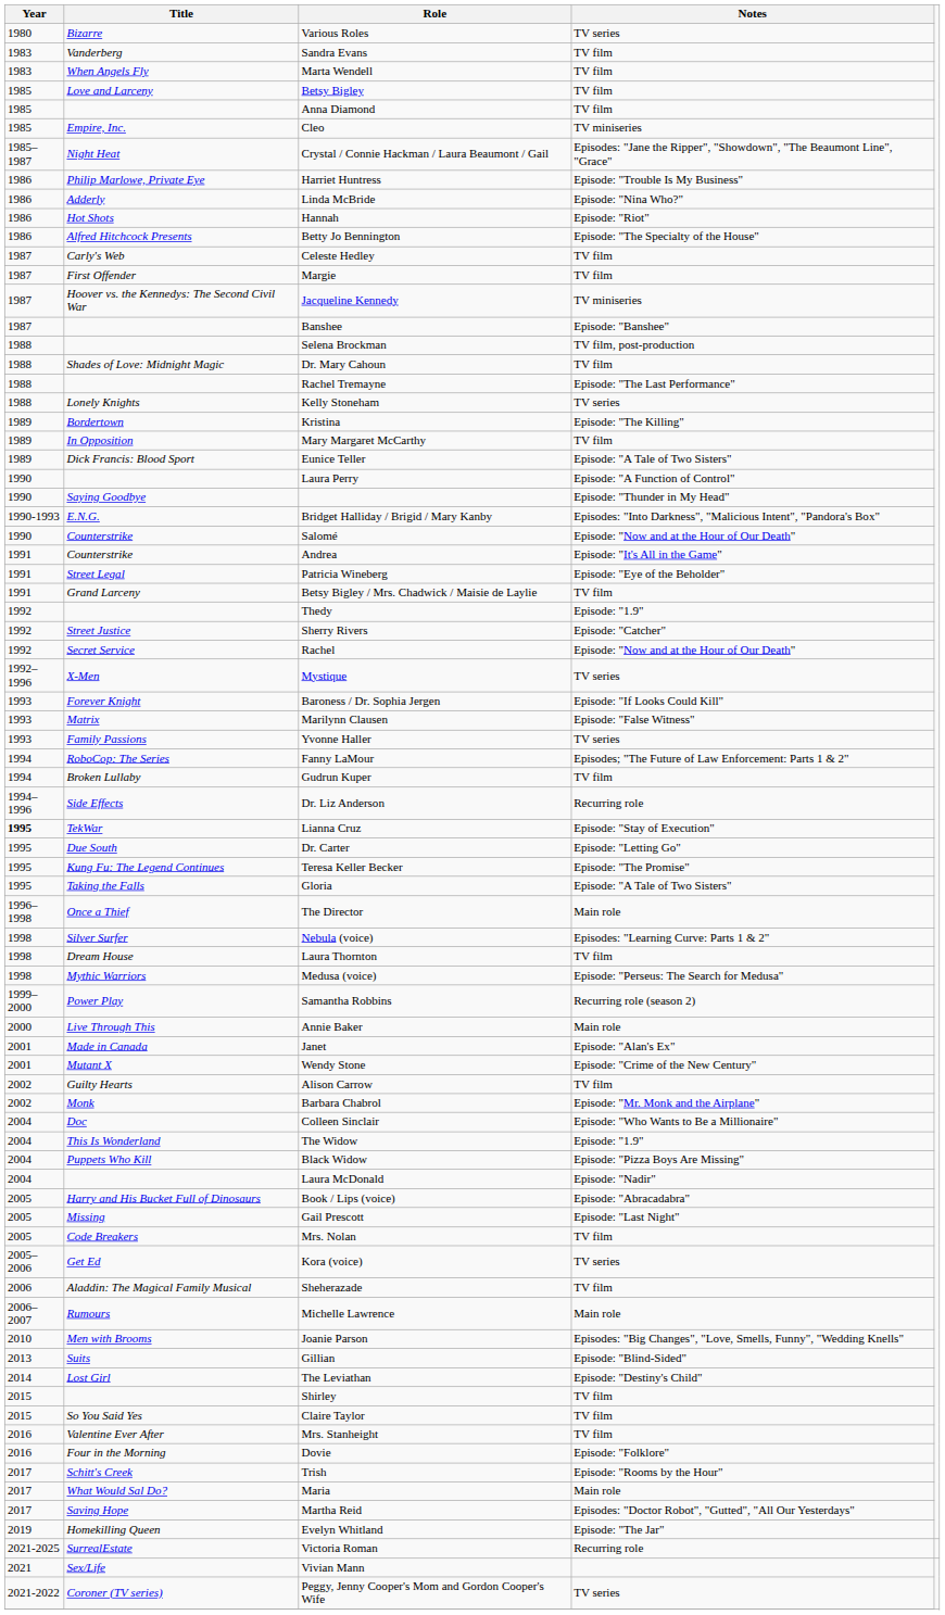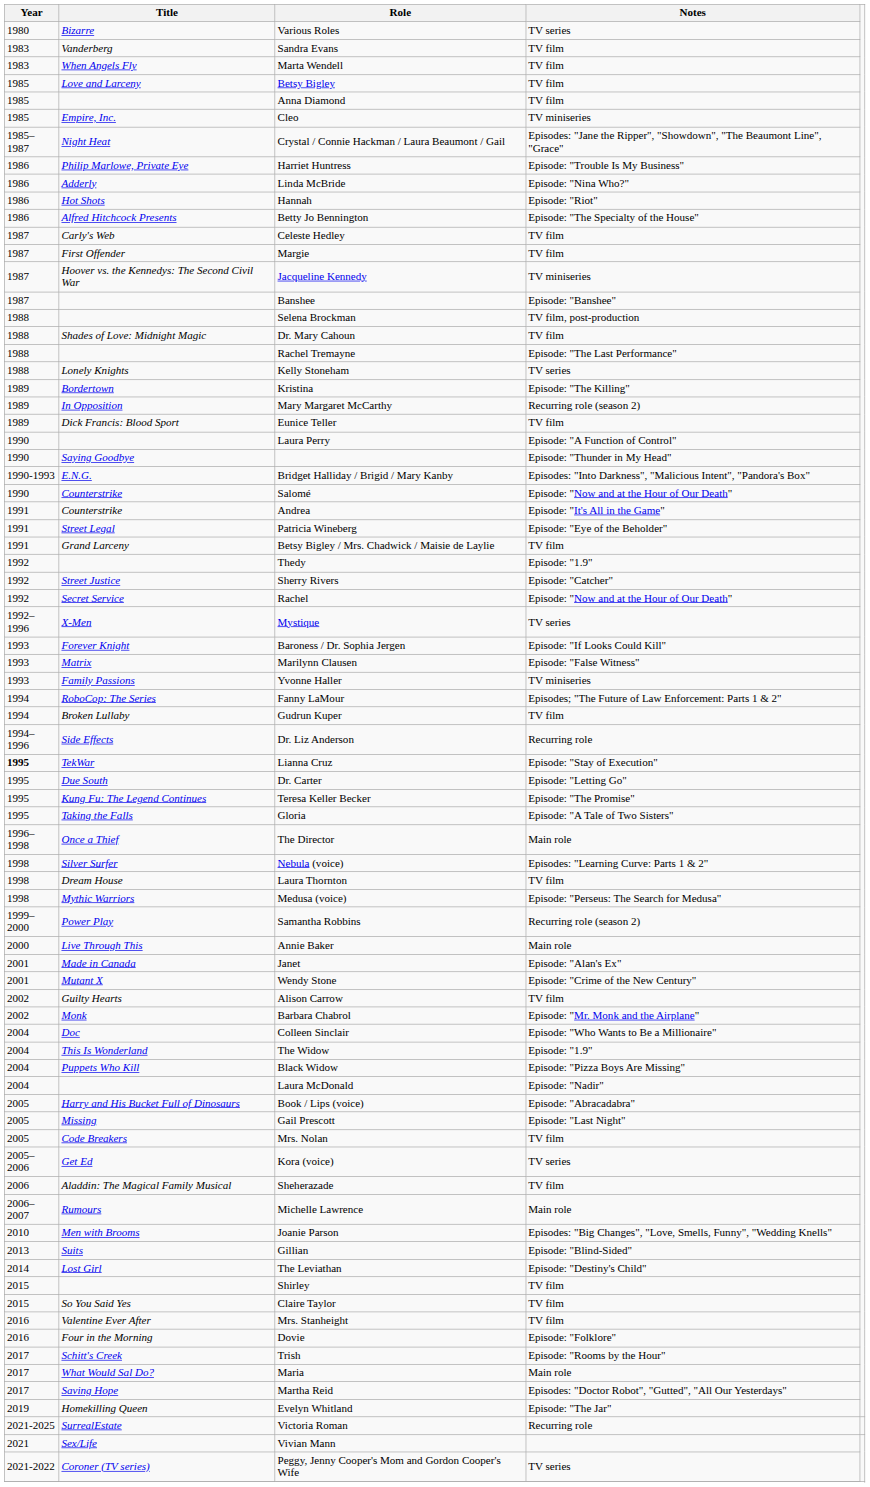 <table class="wikitable sortable">
 <tr>
 <th>Year</th>
 <th>Title</th>
 <th>Role</th>
 <th class="unsortable">Notes</th>
 </tr>
 <tr>
 <td>1980</td>
 <td><em><a href='#'>Bizarre</a></em></td>
 <td>Various Roles</td>
 <td>TV series</td>
 </tr>
 <tr>
 <td>1983</td>
 <td><em>Vanderberg</em></td>
 <td>Sandra Evans</td>
 <td>TV film</td>
 </tr>
 <tr>
 <td>1983</td>
 <td><em><a href='#'>When Angels Fly</a></em></td>
 <td>Marta Wendell</td>
 <td>TV film</td>
 </tr>
 <tr>
 <td>1985</td>
 <td><em><a href='#'>Love and Larceny</a></em></td>
 <td><a href='#'>Betsy Bigley</a></td>
 <td>TV film</td>
 </tr>
 <tr>
 <td>1985</td>
 <td><em></em></td>
 <td>Anna Diamond</td>
 <td>TV film</td>
 </tr>
 <tr>
 <td>1985</td>
 <td><em><a href='#'>Empire, Inc.</a></em></td>
 <td>Cleo</td>
 <td>TV miniseries</td>
 </tr>
 <tr>
 <td>1985–1987</td>
 <td><em><a href='#'>Night Heat</a></em></td>
 <td>Crystal / Connie Hackman / Laura Beaumont / Gail</td>
 <td>Episodes: "Jane the Ripper", "Showdown", "The Beaumont Line", "Grace"</td>
 </tr>
 <tr>
 <td>1986</td>
 <td><em><a href='#'>Philip Marlowe, Private Eye</a></em></td>
 <td>Harriet Huntress</td>
 <td>Episode: "Trouble Is My Business"</td>
 </tr>
 <tr>
 <td>1986</td>
 <td><em><a href='#'>Adderly</a></em></td>
 <td>Linda McBride</td>
 <td>Episode: "Nina Who?"</td>
 </tr>
 <tr>
 <td>1986</td>
 <td><em><a href='#'>Hot Shots</a></em></td>
 <td>Hannah</td>
 <td>Episode: "Riot"</td>
 </tr>
 <tr>
 <td>1986</td>
 <td><em><a href='#'>Alfred Hitchcock Presents</a></em></td>
 <td>Betty Jo Bennington</td>
 <td>Episode: "The Specialty of the House"</td>
 </tr>
 <tr>
 <td>1987</td>
 <td><em>Carly's Web</em></td>
 <td>Celeste Hedley</td>
 <td>TV film</td>
 </tr>
 <tr>
 <td>1987</td>
 <td><em>First Offender</em></td>
 <td>Margie</td>
 <td>TV film</td>
 </tr>
 <tr>
 <td>1987</td>
 <td><em>Hoover vs. the Kennedys: The Second Civil War</em></td>
 <td><a href='#'>Jacqueline Kennedy</a></td>
 <td>TV miniseries</td>
 </tr>
 <tr>
 <td>1987</td>
 <td><em></em></td>
 <td>Banshee</td>
 <td>Episode: "Banshee"</td>
 </tr>
 <tr>
 <td>1988</td>
 <td><em></em></td>
 <td>Selena Brockman</td>
 <td>TV film, post-production</td>
 </tr>
 <tr>
 <td>1988</td>
 <td><em>Shades of Love: Midnight Magic</em></td>
 <td>Dr. Mary Cahoun</td>
 <td>TV film</td>
 </tr>
 <tr>
 <td>1988</td>
 <td><em></em></td>
 <td>Rachel Tremayne</td>
 <td>Episode: "The Last Performance"</td>
 </tr>
 <tr>
 <td>1988</td>
 <td><em>Lonely Knights</em></td>
 <td>Kelly Stoneham</td>
 <td>TV series</td>
 </tr>
 <tr>
 <td>1989</td>
 <td><em><a href='#'>Bordertown</a></em></td>
 <td>Kristina</td>
 <td>Episode: "The Killing"</td>
 </tr>
 <tr>
 <td>1989</td>
 <td><em><a href='#'>In Opposition</a></em></td>
 <td>Mary Margaret McCarthy</td>
-<td>TV film</td>
+<td>Recurring role (season 2)</td>
 </tr>
 <tr>
 <td>1989</td>
 <td><em>Dick Francis: Blood Sport</em></td>
 <td>Eunice Teller</td>
-<td>Episode: "A Tale of Two Sisters"</td>
+<td>TV film</td>
 </tr>
 <tr>
 <td>1990</td>
 <td><em></em></td>
 <td>Laura Perry</td>
 <td>Episode: "A Function of Control"</td>
 </tr>
 <tr>
 <td>1990</td>
 <td><em><a href='#'>Saying Goodbye</a></em></td>
 <td></td>
 <td>Episode: "Thunder in My Head"</td>
 </tr>
 <tr>
 <td>1990-1993</td>
 <td><em><a href='#'>E.N.G.</a></em></td>
 <td>Bridget Halliday / Brigid / Mary Kanby</td>
 <td>Episodes: "Into Darkness", "Malicious Intent", "Pandora's Box"</td>
 </tr>
 <tr>
 <td>1990</td>
 <td><em><a href='#'>Counterstrike</a></em></td>
 <td>Salomé</td>
 <td>Episode: "<a href='#'>Now and at the Hour of Our Death</a>"</td>
 </tr>
 <tr>
 <td>1991</td>
 <td><em>Counterstrike</em></td>
 <td>Andrea</td>
 <td>Episode: "<a href='#'>It's All in the Game</a>"</td>
 </tr>
 <tr>
 <td>1991</td>
 <td><em><a href='#'>Street Legal</a></em></td>
 <td>Patricia Wineberg</td>
 <td>Episode: "Eye of the Beholder"</td>
 </tr>
 <tr>
 <td>1991</td>
 <td><em>Grand Larceny</em></td>
 <td>Betsy Bigley / Mrs. Chadwick / Maisie de Laylie</td>
 <td>TV film</td>
 </tr>
 <tr>
 <td>1992</td>
 <td><em></em></td>
 <td>Thedy</td>
 <td>Episode: "1.9"</td>
 </tr>
 <tr>
 <td>1992</td>
 <td><em><a href='#'>Street Justice</a></em></td>
 <td>Sherry Rivers</td>
 <td>Episode: "Catcher"</td>
 </tr>
 <tr>
 <td>1992</td>
 <td><em><a href='#'>Secret Service</a></em></td>
 <td>Rachel</td>
 <td>Episode: "<a href='#'>Now and at the Hour of Our Death</a>"</td>
 </tr>
 <tr>
 <td>1992–1996</td>
 <td><em><a href='#'>X-Men</a></em></td>
 <td><a href='#'>Mystique</a></td>
 <td>TV series</td>
 </tr>
 <tr>
 <td>1993</td>
 <td><em><a href='#'>Forever Knight</a></em></td>
 <td>Baroness / Dr. Sophia Jergen</td>
 <td>Episode: "If Looks Could Kill"</td>
 </tr>
 <tr>
 <td>1993</td>
 <td><em><a href='#'>Matrix</a></em></td>
 <td>Marilynn Clausen</td>
 <td>Episode: "False Witness"</td>
 </tr>
 <tr>
 <td>1993</td>
 <td><em><a href='#'>Family Passions</a></em></td>
 <td>Yvonne Haller</td>
-<td>TV series</td>
+<td>TV miniseries</td>
 </tr>
 <tr>
 <td>1994</td>
 <td><em><a href='#'>RoboCop: The Series</a></em></td>
 <td>Fanny LaMour</td>
 <td>Episodes; "The Future of Law Enforcement: Parts 1 & 2"</td>
 </tr>
 <tr>
 <td>1994</td>
 <td><em>Broken Lullaby</em></td>
 <td>Gudrun Kuper</td>
 <td>TV film</td>
 </tr>
 <tr>
 <td>1994–1996</td>
 <td><em><a href='#'>Side Effects</a></em></td>
 <td>Dr. Liz Anderson</td>
 <td>Recurring role</td>
 </tr>
 <tr>
 <td><strong>1995</strong></td>
 <td><em><a href='#'>TekWar</a></em></td>
 <td>Lianna Cruz</td>
 <td>Episode: "Stay of Execution"</td>
 </tr>
 <tr>
 <td>1995</td>
 <td><em><a href='#'>Due South</a></em></td>
 <td>Dr. Carter</td>
 <td>Episode: "Letting Go"</td>
 </tr>
 <tr>
 <td>1995</td>
 <td><em><a href='#'>Kung Fu: The Legend Continues</a></em></td>
 <td>Teresa Keller Becker</td>
 <td>Episode: "The Promise"</td>
 </tr>
 <tr>
 <td>1995</td>
 <td><em><a href='#'>Taking the Falls</a></em></td>
 <td>Gloria</td>
 <td>Episode: "A Tale of Two Sisters"</td>
 </tr>
 <tr>
 <td>1996–1998</td>
 <td><em><a href='#'>Once a Thief</a></em></td>
 <td>The Director</td>
 <td>Main role</td>
 </tr>
 <tr>
 <td>1998</td>
 <td><em><a href='#'>Silver Surfer</a></em></td>
 <td><a href='#'>Nebula</a> (voice)</td>
 <td>Episodes: "Learning Curve: Parts 1 & 2"</td>
 </tr>
 <tr>
 <td>1998</td>
 <td><em>Dream House</em></td>
 <td>Laura Thornton</td>
 <td>TV film</td>
 </tr>
 <tr>
 <td>1998</td>
 <td><em><a href='#'>Mythic Warriors</a></em></td>
 <td>Medusa (voice)</td>
 <td>Episode: "Perseus: The Search for Medusa"</td>
 </tr>
 <tr>
 <td>1999–2000</td>
 <td><em><a href='#'>Power Play</a></em></td>
 <td>Samantha Robbins</td>
 <td>Recurring role (season 2)</td>
 </tr>
 <tr>
 <td>2000</td>
 <td><em><a href='#'>Live Through This</a></em></td>
 <td>Annie Baker</td>
 <td>Main role</td>
 </tr>
 <tr>
 <td>2001</td>
 <td><em><a href='#'>Made in Canada</a></em></td>
 <td>Janet</td>
 <td>Episode: "Alan's Ex"</td>
 </tr>
 <tr>
 <td>2001</td>
 <td><em><a href='#'>Mutant X</a></em></td>
 <td>Wendy Stone</td>
 <td>Episode: "Crime of the New Century"</td>
 </tr>
 <tr>
 <td>2002</td>
 <td><em>Guilty Hearts</em></td>
 <td>Alison Carrow</td>
 <td>TV film</td>
 </tr>
 <tr>
 <td>2002</td>
 <td><em><a href='#'>Monk</a></em></td>
 <td>Barbara Chabrol</td>
 <td>Episode: "<a href='#'>Mr. Monk and the Airplane</a>"</td>
 </tr>
 <tr>
 <td>2004</td>
 <td><em><a href='#'>Doc</a></em></td>
 <td>Colleen Sinclair</td>
 <td>Episode: "Who Wants to Be a Millionaire"</td>
 </tr>
 <tr>
 <td>2004</td>
 <td><em><a href='#'>This Is Wonderland</a></em></td>
 <td>The Widow</td>
 <td>Episode: "1.9"</td>
 </tr>
 <tr>
 <td>2004</td>
 <td><em><a href='#'>Puppets Who Kill</a></em></td>
 <td>Black Widow</td>
 <td>Episode: "Pizza Boys Are Missing"</td>
 </tr>
 <tr>
 <td>2004</td>
 <td><em></em></td>
 <td>Laura McDonald</td>
 <td>Episode: "Nadir"</td>
 </tr>
 <tr>
 <td>2005</td>
 <td><em><a href='#'>Harry and His Bucket Full of Dinosaurs</a></em></td>
 <td>Book / Lips (voice)</td>
 <td>Episode: "Abracadabra"</td>
 </tr>
 <tr>
 <td>2005</td>
 <td><em><a href='#'>Missing</a></em></td>
 <td>Gail Prescott</td>
 <td>Episode: "Last Night"</td>
 </tr>
 <tr>
 <td>2005</td>
 <td><em><a href='#'>Code Breakers</a></em></td>
 <td>Mrs. Nolan</td>
 <td>TV film</td>
 </tr>
 <tr>
 <td>2005–2006</td>
 <td><em><a href='#'>Get Ed</a></em></td>
 <td>Kora (voice)</td>
 <td>TV series</td>
 </tr>
 <tr>
 <td>2006</td>
 <td><em>Aladdin: The Magical Family Musical</em></td>
 <td>Sheherazade</td>
 <td>TV film</td>
 </tr>
 <tr>
 <td>2006–2007</td>
 <td><em><a href='#'>Rumours</a></em></td>
 <td>Michelle Lawrence</td>
 <td>Main role</td>
 </tr>
 <tr>
 <td>2010</td>
 <td><em><a href='#'>Men with Brooms</a></em></td>
 <td>Joanie Parson</td>
 <td>Episodes: "Big Changes", "Love, Smells, Funny", "Wedding Knells"</td>
 </tr>
 <tr>
 <td>2013</td>
 <td><em><a href='#'>Suits</a></em></td>
 <td>Gillian</td>
 <td>Episode: "Blind-Sided"</td>
 </tr>
 <tr>
 <td>2014</td>
 <td><em><a href='#'>Lost Girl</a></em></td>
 <td>The Leviathan</td>
 <td>Episode: "Destiny's Child"</td>
 </tr>
 <tr>
 <td>2015</td>
 <td><em></em></td>
 <td>Shirley</td>
 <td>TV film</td>
 </tr>
 <tr>
 <td>2015</td>
 <td><em>So You Said Yes</em></td>
 <td>Claire Taylor</td>
 <td>TV film</td>
 </tr>
 <tr>
 <td>2016</td>
 <td><em>Valentine Ever After</em></td>
 <td>Mrs. Stanheight</td>
 <td>TV film</td>
 </tr>
 <tr>
 <td>2016</td>
 <td><em>Four in the Morning</em></td>
 <td>Dovie</td>
 <td>Episode: "Folklore"</td>
 </tr>
 <tr>
 <td>2017</td>
 <td><em><a href='#'>Schitt's Creek</a></em></td>
 <td>Trish</td>
 <td>Episode: "Rooms by the Hour"</td>
 </tr>
 <tr>
 <td>2017</td>
 <td><em><a href='#'>What Would Sal Do?</a></em></td>
 <td>Maria</td>
 <td>Main role</td>
 </tr>
 <tr>
 <td>2017</td>
 <td><em><a href='#'>Saving Hope</a></em></td>
 <td>Martha Reid</td>
 <td>Episodes: "Doctor Robot", "Gutted", "All Our Yesterdays"</td>
 </tr>
 <tr>
 <td>2019</td>
 <td><em>Homekilling Queen</em></td>
 <td>Evelyn Whitland</td>
 <td>Episode: "The Jar"</td>
 </tr>
 <tr>
 <td>2021-2025</td>
 <td><em><a href='#'>SurrealEstate</a></em></td>
 <td>Victoria Roman</td>
 <td>Recurring role</td>
 <td></td>
 </tr>
 <tr>
 <td>2021</td>
 <td><em><a href='#'>Sex/Life</a></em></td>
 <td>Vivian Mann</td>
 <td></td>
 </tr>
 <tr>
 <td>2021-2022</td>
 <td><em><a href='#'>Coroner (TV series)</a></em></td>
 <td>Peggy, Jenny Cooper's Mom and Gordon Cooper's Wife </td>
 <td>TV series</td>
 </tr>
 <tr>
 </tr>
 </table>
